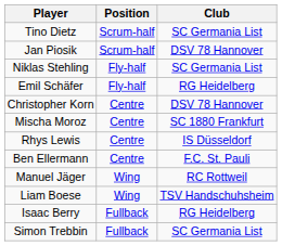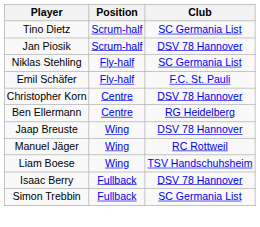 <table class="wikitable" style="text-align:center">
 <tr>
 <th>Player</th>
 <th>Position</th>
 <th>Club</th>
 </tr>
 <tr>
 <td>Tino Dietz</td>
 <td><a href='#'>Scrum-half</a></td>
 <td> <a href='#'>SC Germania List</a></td>
 </tr>
 <tr>
 <td>Jan Piosik</td>
 <td><a href='#'>Scrum-half</a></td>
 <td> <a href='#'>DSV 78 Hannover</a></td>
 </tr>
 <tr>
 <td>Niklas Stehling</td>
 <td><a href='#'>Fly-half</a></td>
 <td> <a href='#'>SC Germania List</a></td>
 </tr>
 <tr>
 <td>Emil Schäfer</td>
 <td><a href='#'>Fly-half</a></td>
-<td> <a href='#'>RG Heidelberg</a></td>
+<td> <a href='#'>F.C. St. Pauli</a></td>
 </tr>
 <tr>
 <td>Christopher Korn</td>
 <td><a href='#'>Centre</a></td>
 <td> <a href='#'>DSV 78 Hannover</a></td>
 </tr>
 <tr>
-<td>Mischa Moroz</td>
+<td>Ben Ellermann</td>
 <td><a href='#'>Centre</a></td>
-<td> <a href='#'>SC 1880 Frankfurt</a></td>
+<td> <a href='#'>RG Heidelberg</a></td>
 </tr>
 <tr>
-<td>Rhys Lewis</td>
-<td><a href='#'>Centre</a></td>
-<td> <a href='#'>IS Düsseldorf</a></td>
-</tr>
-<tr>
-<td>Ben Ellermann</td>
-<td><a href='#'>Centre</a></td>
-<td> <a href='#'>F.C. St. Pauli</a></td>
+<td>Jaap Breuste</td>
+<td><a href='#'>Wing</a></td>
+<td> <a href='#'>DSV 78 Hannover</a></td>
 </tr>
 <tr>
 <td>Manuel Jäger</td>
 <td><a href='#'>Wing</a></td>
 <td> <a href='#'>RC Rottweil</a></td>
 </tr>
 <tr>
 <td>Liam Boese</td>
 <td><a href='#'>Wing</a></td>
 <td> <a href='#'>TSV Handschuhsheim</a></td>
 </tr>
 <tr>
 <td>Isaac Berry</td>
 <td><a href='#'>Fullback</a></td>
-<td> <a href='#'>RG Heidelberg</a></td>
+<td> <a href='#'>DSV 78 Hannover</a></td>
 </tr>
 <tr>
 <td>Simon Trebbin</td>
 <td><a href='#'>Fullback</a></td>
 <td> <a href='#'>SC Germania List</a></td>
 </tr>
 </table>
